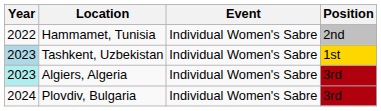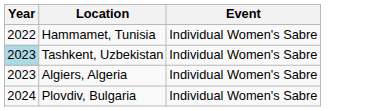 <table class="wikitable">
 <tr>
 <th>Year</th>
 <th>Location</th>
 <th>Event</th>
-<th>Position</th>
 </tr>
 <tr>
 <td>2022</td>
 <td>Hammamet, Tunisia</td>
 <td>Individual Women's Sabre</td>
-<td bgcolor="silver">2nd</td>
 </tr>
 <tr>
 <td style="background: lightblue;">2023</td>
 <td>Tashkent, Uzbekistan</td>
 <td>Individual Women's Sabre</td>
-<td bgcolor="gold">1st</td>
 </tr>
 <tr>
-<td style="background: paleturquoise;">2023</td>
+<td>2023</td>
 <td>Algiers, Algeria</td>
 <td>Individual Women's Sabre</td>
-<td bgcolor="bronze">3rd</td>
 </tr>
 <tr>
 <td>2024</td>
 <td>Plovdiv, Bulgaria</td>
 <td>Individual Women's Sabre</td>
-<td bgcolor="bronze">3rd </td>
 </tr>
 </table>
